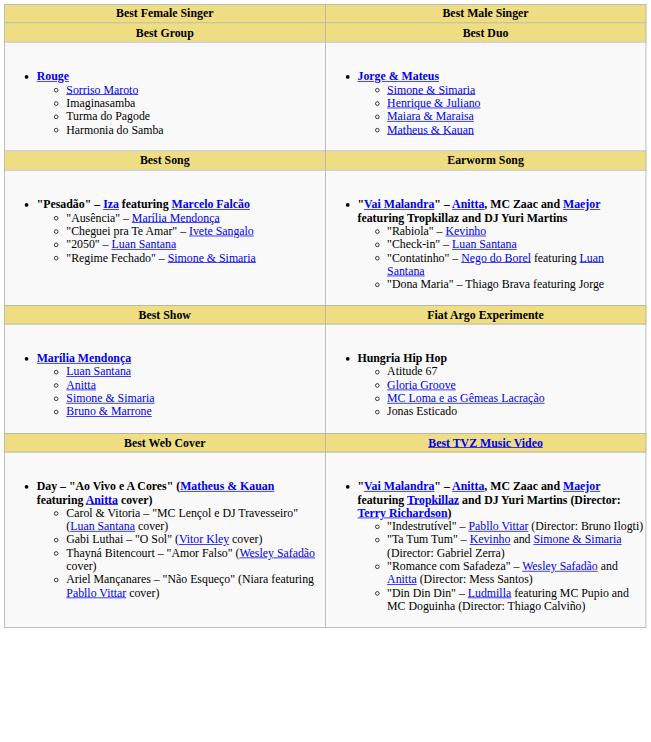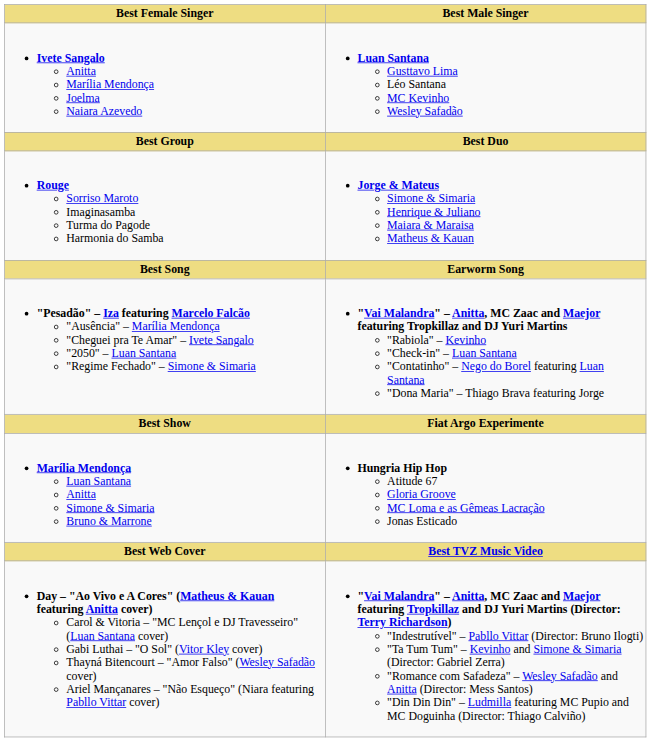 <table class=wikitable>
 <tr>
 <th style="background:#EEDD82;width:50%">Best Female Singer</th>
 <th style="background:#EEDD82;width:50%">Best Male Singer</th>
+</tr>
+<tr>
+<td valign="top"><br><ul><li><strong><a href='#'>Ivete Sangalo</a></strong><ul><li><a href='#'>Anitta</a></li><li><a href='#'>Marília Mendonça</a></li><li><a href='#'>Joelma</a></li><li><a href='#'>Naiara Azevedo</a></li></ul></li></ul></td>
+<td valign="top"><br><ul><li><strong><a href='#'>Luan Santana</a></strong><ul><li><a href='#'>Gusttavo Lima</a></li><li>Léo Santana</li><li><a href='#'>MC Kevinho</a></li><li><a href='#'>Wesley Safadão</a></li></ul></li></ul></td>
 </tr>
 <tr>
 <th style="background:#EEDD82;width:50%">Best Group</th>
 <th style="background:#EEDD82;width:50%">Best Duo</th>
 </tr>
 <tr>
 <td valign="top"><br><ul><li><strong><a href='#'>Rouge</a></strong><ul><li><a href='#'>Sorriso Maroto</a></li><li>Imaginasamba</li><li>Turma do Pagode</li><li>Harmonia do Samba</li></ul></li></ul></td>
 <td valign="top"><br><ul><li><strong><a href='#'>Jorge & Mateus</a></strong><ul><li><a href='#'>Simone & Simaria</a></li><li><a href='#'>Henrique & Juliano</a></li><li><a href='#'>Maiara & Maraisa</a></li><li><a href='#'>Matheus & Kauan</a></li></ul></li></ul></td>
 </tr>
 <tr>
 <th style="background:#EEDD82;width:50%">Best Song</th>
 <th style="background:#EEDD82;width:50%">Earworm Song</th>
 </tr>
 <tr>
 <td valign="top"><br><ul><li><strong>"Pesadão" – <a href='#'>Iza</a> featuring <a href='#'>Marcelo Falcão</a></strong><ul><li>"Ausência" – <a href='#'>Marília Mendonça</a></li><li>"Cheguei pra Te Amar" – <a href='#'>Ivete Sangalo</a></li><li>"2050" – <a href='#'>Luan Santana</a></li><li>"Regime Fechado" – <a href='#'>Simone & Simaria</a></li></ul></li></ul></td>
 <td valign="top"><br><ul><li><strong>"<a href='#'>Vai Malandra</a>" – <a href='#'>Anitta</a>, MC Zaac and <a href='#'>Maejor</a> featuring Tropkillaz and DJ Yuri Martins</strong><ul><li>"Rabiola" – <a href='#'>Kevinho</a></li><li>"Check-in" – <a href='#'>Luan Santana</a></li><li>"Contatinho" – <a href='#'>Nego do Borel</a> featuring <a href='#'>Luan Santana</a></li><li>"Dona Maria" – Thiago Brava featuring Jorge</li></ul></li></ul></td>
 </tr>
 <tr>
 <th style="background:#EEDD82;width:50%">Best Show</th>
 <th style="background:#EEDD82;width:50%">Fiat Argo Experimente</th>
 </tr>
 <tr>
 <td valign="top"><br><ul><li><strong><a href='#'>Marília Mendonça</a></strong><ul><li><a href='#'>Luan Santana</a></li><li><a href='#'>Anitta</a></li><li><a href='#'>Simone & Simaria</a></li><li><a href='#'>Bruno & Marrone</a></li></ul></li></ul></td>
 <td valign="top"><br><ul><li><strong>Hungria Hip Hop</strong><ul><li>Atitude 67</li><li><a href='#'>Gloria Groove</a></li><li><a href='#'>MC Loma e as Gêmeas Lacração</a></li><li>Jonas Esticado</li></ul></li></ul></td>
 </tr>
 <tr>
 <th style="background:#EEDD82;width:50%">Best Web Cover</th>
 <th style="background:#EEDD82;width:50%"><a href='#'>Best TVZ Music Video</a></th>
 </tr>
 <tr>
 <td valign="top"><br><ul><li><strong>Day – "Ao Vivo e A Cores" (<a href='#'>Matheus & Kauan</a> featuring <a href='#'>Anitta</a> cover)</strong><ul><li>Carol & Vitoria – "MC Lençol e DJ Travesseiro" (<a href='#'>Luan Santana</a> cover)</li><li>Gabi Luthai – "O Sol"  (<a href='#'>Vitor Kley</a> cover)</li><li>Thayná Bitencourt – "Amor Falso" (<a href='#'>Wesley Safadão</a> cover)</li><li>Ariel Mançanares – "Não Esqueço"  (Niara featuring <a href='#'>Pabllo Vittar</a> cover)</li></ul></li></ul></td>
 <td valign="top"><br><ul><li><strong>"<a href='#'>Vai Malandra</a>" – <a href='#'>Anitta</a>, MC Zaac and <a href='#'>Maejor</a> featuring <a href='#'>Tropkillaz</a> and DJ Yuri Martins (Director: <a href='#'>Terry Richardson</a>)</strong><ul><li>"Indestrutível" – <a href='#'>Pabllo Vittar</a> (Director: Bruno Ilogti)</li><li>"Ta Tum Tum" – <a href='#'>Kevinho</a> and <a href='#'>Simone & Simaria</a> (Director: Gabriel Zerra)</li><li>"Romance com Safadeza" – <a href='#'>Wesley Safadão</a> and <a href='#'>Anitta</a> (Director: Mess Santos)</li><li>"Din Din Din" – <a href='#'>Ludmilla</a> featuring MC Pupio and MC Doguinha (Director: Thiago Calviño)</li></ul></li></ul></td>
 </tr>
 </table>
